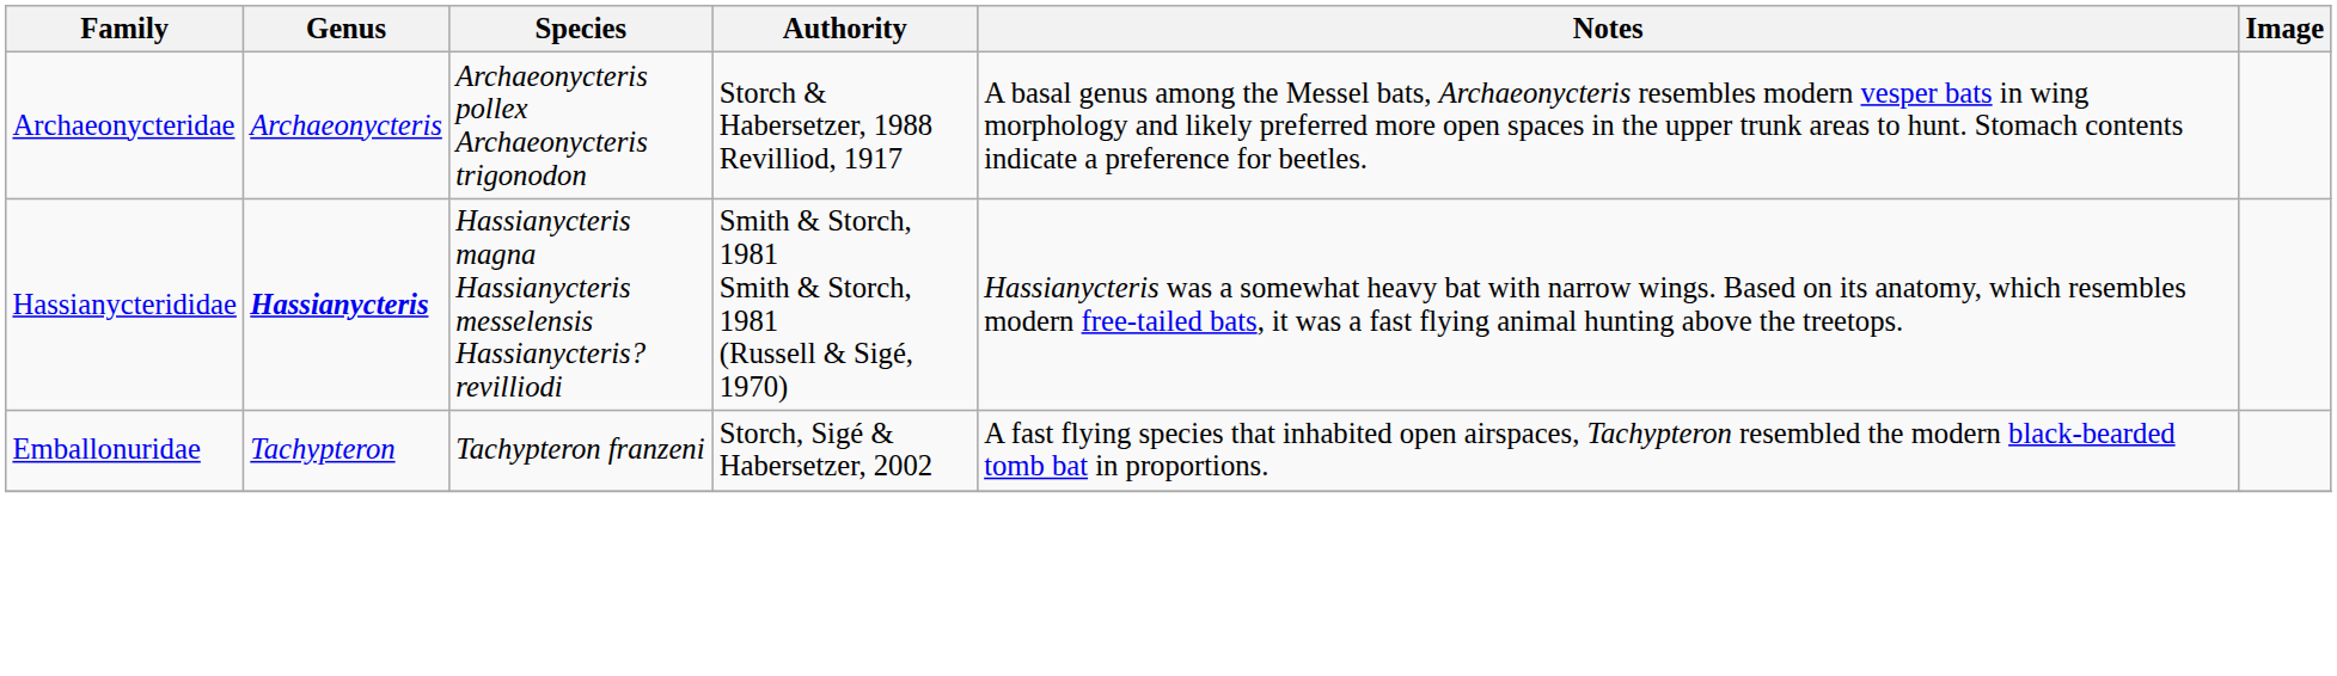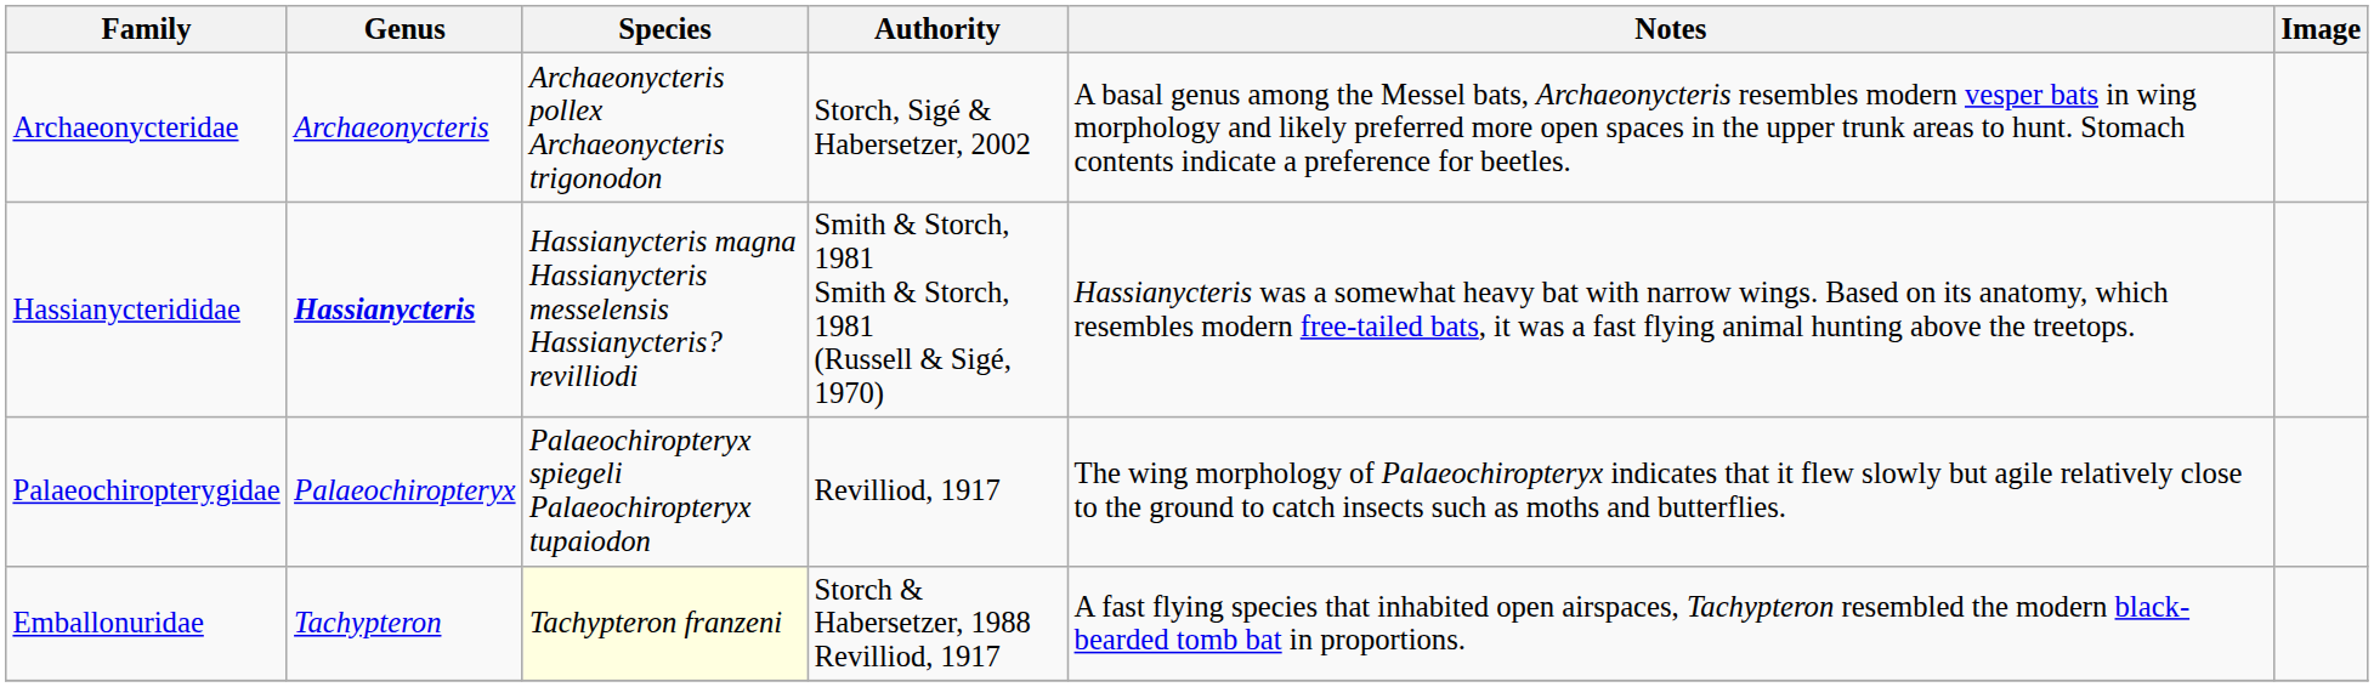 <table class="wikitable" align="center" width="100%">
 <tr>
 <th>Family</th>
 <th>Genus</th>
 <th>Species</th>
 <th>Authority</th>
 <th>Notes</th>
 <th>Image</th>
 </tr>
 <tr>
 <td><a href='#'>Archaeonycteridae</a></td>
 <td><em><a href='#'>Archaeonycteris</a></em></td>
 <td><em>Archaeonycteris pollex</em><br><em>Archaeonycteris trigonodon</em></td>
-<td>Storch & Habersetzer, 1988<br>Revilliod, 1917</td>
+<td>Storch, Sigé & Habersetzer, 2002</td>
 <td>A basal genus among the Messel bats, <em>Archaeonycteris</em> resembles modern <a href='#'>vesper bats</a> in wing morphology and likely preferred more open spaces in the upper trunk areas to hunt. Stomach contents indicate a preference for beetles.</td>
 <td></td>
 </tr>
 <tr>
 <td><a href='#'>Hassianycterididae</a></td>
 <td><strong><em><a href='#'>Hassianycteris</a></em></strong></td>
 <td><em>Hassianycteris magna</em><br><em>Hassianycteris messelensis</em><br><em>Hassianycteris? revilliodi</em></td>
 <td>Smith & Storch, 1981<br>Smith & Storch, 1981<br>(Russell & Sigé, 1970)</td>
 <td><em>Hassianycteris</em> was a somewhat heavy bat with narrow wings. Based on its anatomy, which resembles modern <a href='#'>free-tailed bats</a>, it was a fast flying animal hunting above the treetops.</td>
 <td></td>
 </tr>
 <tr>
+<td><a href='#'>Palaeochiropterygidae</a></td>
+<td><em><a href='#'>Palaeochiropteryx</a></em></td>
+<td><em>Palaeochiropteryx spiegeli</em><br><em>Palaeochiropteryx tupaiodon</em></td>
+<td>Revilliod, 1917</td>
+<td>The wing morphology of <em>Palaeochiropteryx</em> indicates that it flew slowly but agile relatively close to the ground to catch insects such as moths and butterflies.</td>
+<td></td>
+</tr>
+<tr>
 <td><a href='#'>Emballonuridae</a></td>
 <td><em><a href='#'>Tachypteron</a></em></td>
-<td><em>Tachypteron franzeni</em></td>
-<td>Storch, Sigé & Habersetzer, 2002</td>
+<td style="background: lightyellow;"><em>Tachypteron franzeni</em></td>
+<td>Storch & Habersetzer, 1988<br>Revilliod, 1917</td>
 <td>A fast flying species that inhabited open airspaces, <em>Tachypteron</em> resembled the modern <a href='#'>black-bearded tomb bat</a> in proportions.</td>
 <td></td>
 </tr>
 <tr>
 </tr>
 </table>
